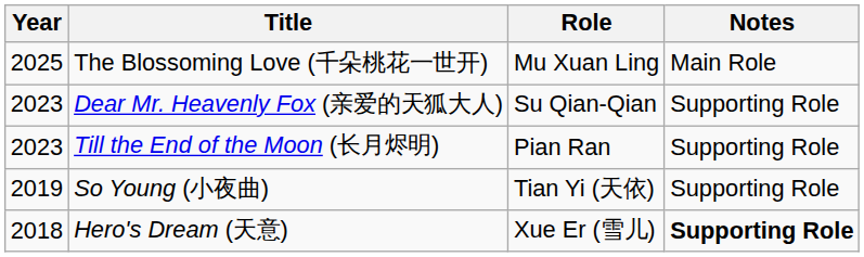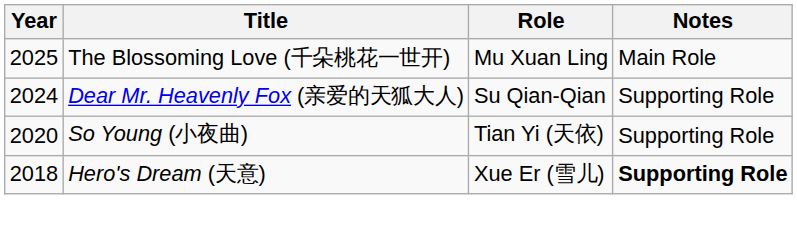 <table class="wikitable">
 <tr>
 <th>Year</th>
 <th>Title</th>
 <th>Role</th>
 <th>Notes</th>
 </tr>
 <tr>
 <td>2025</td>
 <td>The Blossoming Love (千朵桃花一世开)</td>
 <td>Mu Xuan Ling</td>
 <td>Main Role</td>
 </tr>
 <tr>
-<td>2023</td>
+<td>2024</td>
 <td><em><a href='#'>Dear Mr. Heavenly Fox</a></em> (亲爱的天狐大人)</td>
 <td>Su Qian-Qian</td>
 <td>Supporting Role</td>
 </tr>
 <tr>
-<td>2023</td>
-<td><em><a href='#'>Till the End of the Moon</a></em> (长月烬明)</td>
-<td>Pian Ran</td>
-<td>Supporting Role</td>
-</tr>
-<tr>
-<td>2019</td>
+<td>2020</td>
 <td><em>So Young</em> (小夜曲)</td>
 <td>Tian Yi (天依)</td>
 <td>Supporting Role</td>
 </tr>
 <tr>
 <td>2018</td>
 <td><em>Hero's Dream</em> (天意)</td>
 <td>Xue Er (雪儿)</td>
 <td><strong>Supporting Role</strong></td>
 </tr>
 </table>
